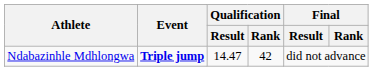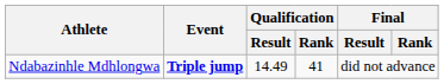 <table class=wikitable style=font-size:90%>
 <tr>
 <th rowspan=2>Athlete</th>
 <th rowspan=2>Event</th>
 <th colspan=2>Qualification</th>
 <th colspan=2>Final</th>
 </tr>
 <tr>
 <th>Result</th>
 <th>Rank</th>
 <th>Result</th>
 <th>Rank</th>
 </tr>
 <tr>
 <td><a href='#'>Ndabazinhle Mdhlongwa</a></td>
 <td><strong><a href='#'>Triple jump</a></strong></td>
-<td align=center>14.47</td>
-<td align=center>42</td>
+<td align=center>14.49</td>
+<td align=center>41</td>
 <td align=center colspan=2>did not advance</td>
 </tr>
 </table>
